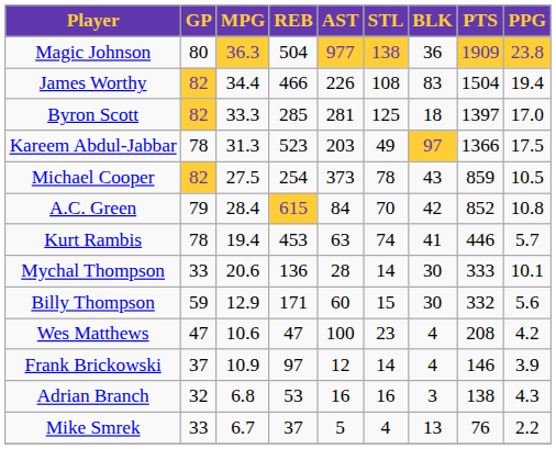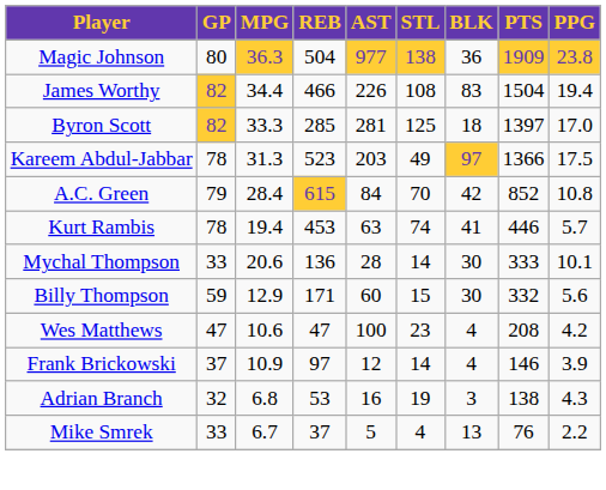 <table class="wikitable sortable" style="font-size:90%; text-align:center; white-space:nowrap;">
 <tr>
 <th style="background:#6137ad;color:#ffcd35;">Player</th>
 <th style="background:#6137ad;color:#ffcd35;">GP</th>
 <th style="background:#6137ad;color:#ffcd35;">MPG</th>
 <th style="background:#6137ad;color:#ffcd35;">REB</th>
 <th style="background:#6137ad;color:#ffcd35;">AST</th>
 <th style="background:#6137ad;color:#ffcd35;">STL</th>
 <th style="background:#6137ad;color:#ffcd35;">BLK</th>
 <th style="background:#6137ad;color:#ffcd35;">PTS</th>
 <th style="background:#6137ad;color:#ffcd35;">PPG</th>
 </tr>
 <tr align="center">
 <td><a href='#'>Magic Johnson</a></td>
 <td>80</td>
 <td style="color:#6137ad;background:#ffcd35;">36.3</td>
 <td>504</td>
 <td style="color:#6137ad;background:#ffcd35;">977</td>
 <td style="color:#6137ad;background:#ffcd35;">138</td>
 <td>36</td>
 <td style="color:#6137ad;background:#ffcd35;">1909</td>
 <td style="color:#6137ad;background:#ffcd35;">23.8</td>
 </tr>
 <tr align="center">
 <td><a href='#'>James Worthy</a></td>
 <td style="color:#6137ad;background:#ffcd35;">82</td>
 <td>34.4</td>
 <td>466</td>
 <td>226</td>
 <td>108</td>
 <td>83</td>
 <td>1504</td>
 <td>19.4</td>
 </tr>
 <tr align="center">
 <td><a href='#'>Byron Scott</a></td>
 <td style="color:#6137ad;background:#ffcd35;">82</td>
 <td>33.3</td>
 <td>285</td>
 <td>281</td>
 <td>125</td>
 <td>18</td>
 <td>1397</td>
 <td>17.0</td>
 </tr>
 <tr align="center">
 <td><a href='#'>Kareem Abdul-Jabbar</a></td>
 <td>78</td>
 <td>31.3</td>
 <td>523</td>
 <td>203</td>
 <td>49</td>
 <td style="color:#6137ad;background:#ffcd35;">97</td>
 <td>1366</td>
 <td>17.5</td>
-</tr>
-<tr align="center">
-<td><a href='#'>Michael Cooper</a></td>
-<td style="color:#6137ad;background:#ffcd35;">82</td>
-<td>27.5</td>
-<td>254</td>
-<td>373</td>
-<td>78</td>
-<td>43</td>
-<td>859</td>
-<td>10.5</td>
 </tr>
 <tr align="center">
 <td><a href='#'>A.C. Green</a></td>
 <td>79</td>
 <td>28.4</td>
 <td style="color:#6137ad;background:#ffcd35;">615</td>
 <td>84</td>
 <td>70</td>
 <td>42</td>
 <td>852</td>
 <td>10.8</td>
 </tr>
 <tr align="center">
 <td><a href='#'>Kurt Rambis</a></td>
 <td>78</td>
 <td>19.4</td>
 <td>453</td>
 <td>63</td>
 <td>74</td>
 <td>41</td>
 <td>446</td>
 <td>5.7</td>
 </tr>
 <tr align="center">
 <td><a href='#'>Mychal Thompson</a></td>
 <td>33</td>
 <td>20.6</td>
 <td>136</td>
 <td>28</td>
 <td>14</td>
 <td>30</td>
 <td>333</td>
 <td>10.1</td>
 </tr>
 <tr align="center">
 <td><a href='#'>Billy Thompson</a></td>
 <td>59</td>
 <td>12.9</td>
 <td>171</td>
 <td>60</td>
 <td>15</td>
 <td>30</td>
 <td>332</td>
 <td>5.6</td>
 </tr>
 <tr align="center">
 <td><a href='#'>Wes Matthews</a></td>
 <td>47</td>
 <td>10.6</td>
 <td>47</td>
 <td>100</td>
 <td>23</td>
 <td>4</td>
 <td>208</td>
 <td>4.2</td>
 </tr>
 <tr align="center">
 <td><a href='#'>Frank Brickowski</a></td>
 <td>37</td>
 <td>10.9</td>
 <td>97</td>
 <td>12</td>
 <td>14</td>
 <td>4</td>
 <td>146</td>
 <td>3.9</td>
 </tr>
 <tr align="center">
 <td><a href='#'>Adrian Branch</a></td>
 <td>32</td>
 <td>6.8</td>
 <td>53</td>
 <td>16</td>
-<td>16</td>
+<td>19</td>
 <td>3</td>
 <td>138</td>
 <td>4.3</td>
 </tr>
 <tr align="center">
 <td><a href='#'>Mike Smrek</a></td>
 <td>33</td>
 <td>6.7</td>
 <td>37</td>
 <td>5</td>
 <td>4</td>
 <td>13</td>
 <td>76</td>
 <td>2.2</td>
 </tr>
 <tr align="center">
 </tr>
 </table>
